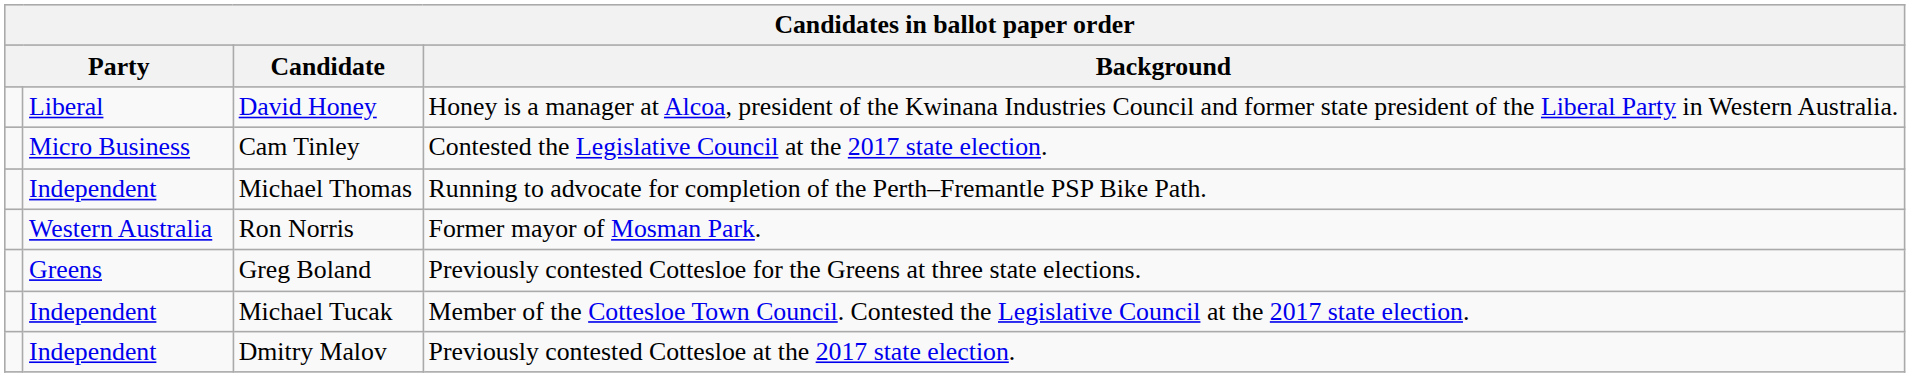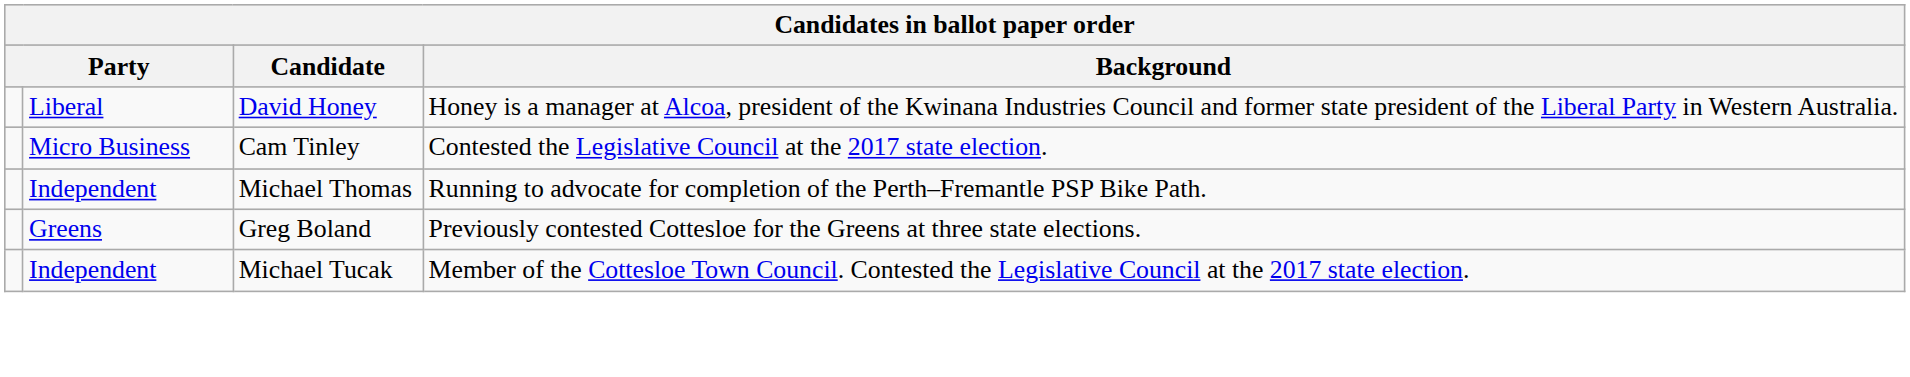 <table class="wikitable">
 <tr>
 <th colspan=4>Candidates in ballot paper order</th>
 </tr>
 <tr>
 <th colspan=2>Party</th>
 <th width=10%>Candidate</th>
 <th width=78%>Background</th>
 </tr>
 <tr>
 <td width=3pt  > </td>
 <td><a href='#'>Liberal</a></td>
 <td><a href='#'>David Honey</a></td>
 <td>Honey is a manager at <a href='#'>Alcoa</a>, president of the Kwinana Industries Council and former state president of the <a href='#'>Liberal Party</a> in Western Australia.</td>
 </tr>
 <tr>
 <td width=3pt > </td>
 <td><a href='#'>Micro Business</a></td>
 <td>Cam Tinley</td>
 <td>Contested the <a href='#'>Legislative Council</a> at the <a href='#'>2017 state election</a>.</td>
 </tr>
 <tr>
 <td width=3pt > </td>
 <td><a href='#'>Independent</a></td>
 <td>Michael Thomas</td>
 <td>Running to advocate for completion of the Perth–Fremantle PSP Bike Path.</td>
 </tr>
 <tr>
 <td width=3pt > </td>
-<td><a href='#'>Western Australia</a></td>
-<td>Ron Norris</td>
-<td>Former mayor of <a href='#'>Mosman Park</a>.</td>
-</tr>
-<tr>
-<td width=3pt > </td>
 <td><a href='#'>Greens</a></td>
 <td>Greg Boland</td>
 <td>Previously contested Cottesloe for the Greens at three state elections.</td>
 </tr>
 <tr>
 <td width=3pt > </td>
 <td><a href='#'>Independent</a></td>
 <td>Michael Tucak</td>
 <td>Member of the <a href='#'>Cottesloe Town Council</a>. Contested the <a href='#'>Legislative Council</a> at the <a href='#'>2017 state election</a>.</td>
 </tr>
-<tr>
-<td width=3pt > </td>
-<td><a href='#'>Independent</a></td>
-<td>Dmitry Malov</td>
-<td>Previously contested Cottesloe at the <a href='#'>2017 state election</a>.</td>
-</tr>
 </table>
